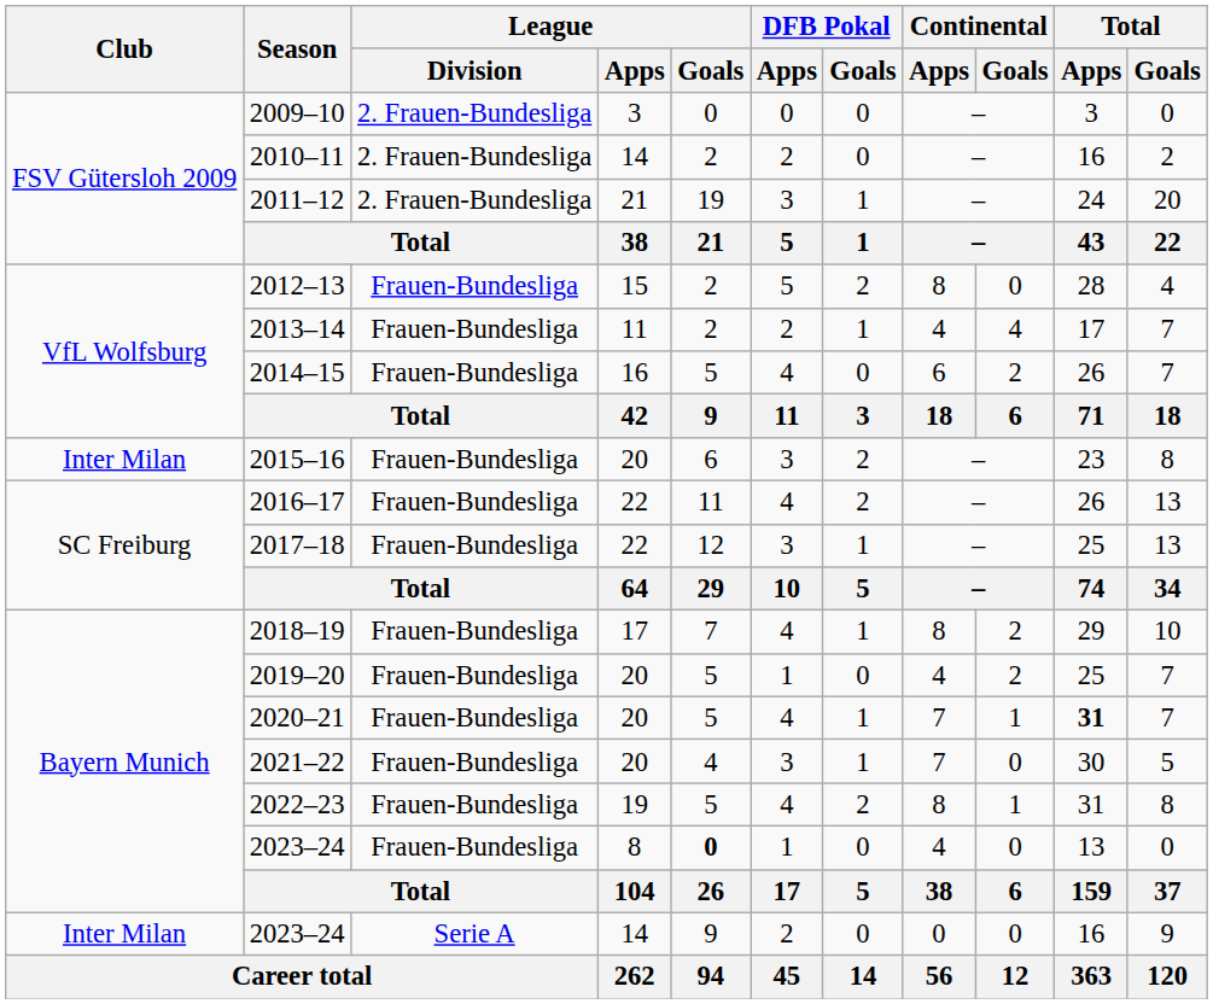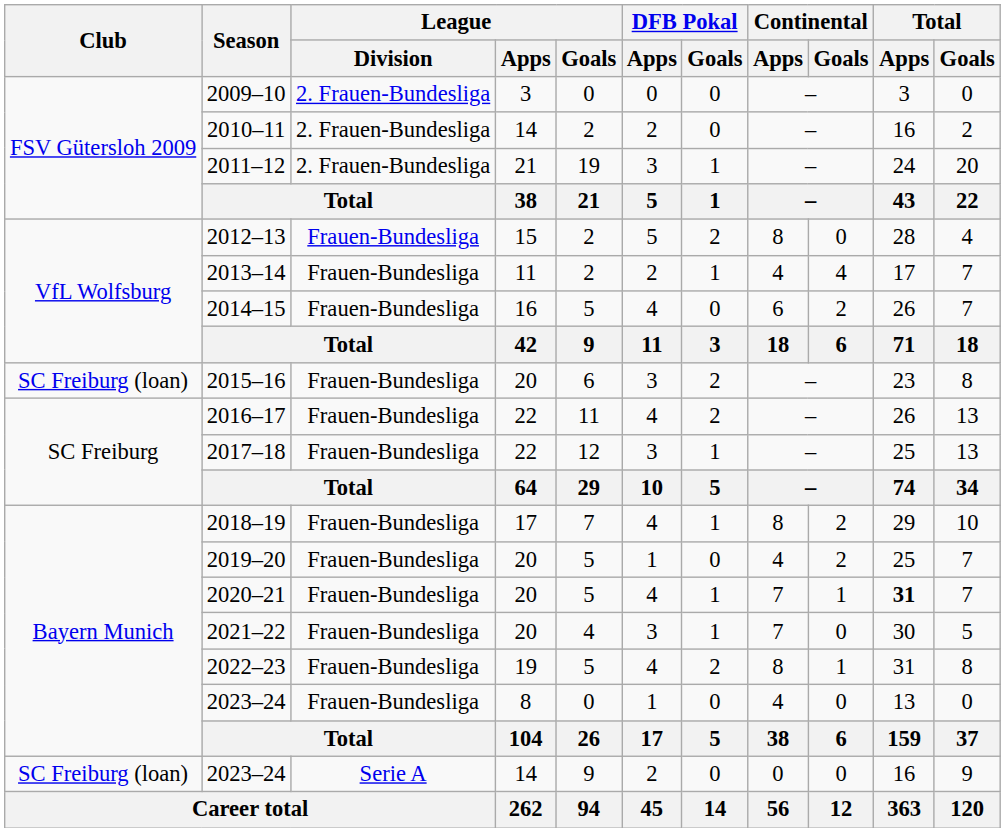 <table class="wikitable" style="text-align:center">
 <tr>
 <th rowspan="2">Club</th>
 <th rowspan="2">Season</th>
 <th colspan="3">League</th>
 <th colspan="2"><a href='#'>DFB Pokal</a></th>
 <th colspan="2">Continental</th>
 <th colspan="2">Total</th>
 </tr>
 <tr>
 <th>Division</th>
 <th>Apps</th>
 <th>Goals</th>
 <th>Apps</th>
 <th>Goals</th>
 <th>Apps</th>
 <th>Goals</th>
 <th>Apps</th>
 <th>Goals</th>
 </tr>
 <tr>
 <td rowspan="4"><a href='#'>FSV Gütersloh 2009</a></td>
 <td>2009–10</td>
 <td><a href='#'>2. Frauen-Bundesliga</a></td>
 <td>3</td>
 <td>0</td>
 <td>0</td>
 <td>0</td>
 <td colspan="2">–</td>
 <td>3</td>
 <td>0</td>
 </tr>
 <tr>
 <td>2010–11</td>
 <td>2. Frauen-Bundesliga</td>
 <td>14</td>
 <td>2</td>
 <td>2</td>
 <td>0</td>
 <td colspan="2">–</td>
 <td>16</td>
 <td>2</td>
 </tr>
 <tr>
 <td>2011–12</td>
 <td>2. Frauen-Bundesliga</td>
 <td>21</td>
 <td>19</td>
 <td>3</td>
 <td>1</td>
 <td colspan="2">–</td>
 <td>24</td>
 <td>20</td>
 </tr>
 <tr>
 <th colspan="2">Total</th>
 <th>38</th>
 <th>21</th>
 <th>5</th>
 <th>1</th>
 <th colspan="2">–</th>
 <th>43</th>
 <th>22</th>
 </tr>
 <tr>
 <td rowspan="4"><a href='#'>VfL Wolfsburg</a></td>
 <td>2012–13</td>
 <td><a href='#'>Frauen-Bundesliga</a></td>
 <td>15</td>
 <td>2</td>
 <td>5</td>
 <td>2</td>
 <td>8</td>
 <td>0</td>
 <td>28</td>
 <td>4</td>
 </tr>
 <tr>
 <td>2013–14</td>
 <td>Frauen-Bundesliga</td>
 <td>11</td>
 <td>2</td>
 <td>2</td>
 <td>1</td>
 <td>4</td>
 <td>4</td>
 <td>17</td>
 <td>7</td>
 </tr>
 <tr>
 <td>2014–15</td>
 <td>Frauen-Bundesliga</td>
 <td>16</td>
 <td>5</td>
 <td>4</td>
 <td>0</td>
 <td>6</td>
 <td>2</td>
 <td>26</td>
 <td>7</td>
 </tr>
 <tr>
 <th colspan="2">Total</th>
 <th>42</th>
 <th>9</th>
 <th>11</th>
 <th>3</th>
 <th>18</th>
 <th>6</th>
 <th>71</th>
 <th>18</th>
 </tr>
 <tr>
-<td><a href='#'>Inter Milan</a></td>
+<td><a href='#'>SC Freiburg</a> (loan)</td>
 <td>2015–16</td>
 <td>Frauen-Bundesliga</td>
 <td>20</td>
 <td>6</td>
 <td>3</td>
 <td>2</td>
 <td colspan="2">–</td>
 <td>23</td>
 <td>8</td>
 </tr>
 <tr>
 <td rowspan="3">SC Freiburg</td>
 <td>2016–17</td>
 <td>Frauen-Bundesliga</td>
 <td>22</td>
 <td>11</td>
 <td>4</td>
 <td>2</td>
 <td colspan="2">–</td>
 <td>26</td>
 <td>13</td>
 </tr>
 <tr>
 <td>2017–18</td>
 <td>Frauen-Bundesliga</td>
 <td>22</td>
 <td>12</td>
 <td>3</td>
 <td>1</td>
 <td colspan="2">–</td>
 <td>25</td>
 <td>13</td>
 </tr>
 <tr>
 <th colspan="2">Total</th>
 <th>64</th>
 <th>29</th>
 <th>10</th>
 <th>5</th>
 <th colspan="2">–</th>
 <th>74</th>
 <th>34</th>
 </tr>
 <tr>
 <td rowspan="7"><a href='#'>Bayern Munich</a></td>
 <td>2018–19</td>
 <td>Frauen-Bundesliga</td>
 <td>17</td>
 <td>7</td>
 <td>4</td>
 <td>1</td>
 <td>8</td>
 <td>2</td>
 <td>29</td>
 <td>10</td>
 </tr>
 <tr>
 <td>2019–20</td>
 <td>Frauen-Bundesliga</td>
 <td>20</td>
 <td>5</td>
 <td>1</td>
 <td>0</td>
 <td>4</td>
 <td>2</td>
 <td>25</td>
 <td>7</td>
 </tr>
 <tr>
 <td>2020–21</td>
 <td>Frauen-Bundesliga</td>
 <td>20</td>
 <td>5</td>
 <td>4</td>
 <td>1</td>
 <td>7</td>
 <td>1</td>
 <td><strong>31</strong></td>
 <td>7</td>
 </tr>
 <tr>
 <td>2021–22</td>
 <td>Frauen-Bundesliga</td>
 <td>20</td>
 <td>4</td>
 <td>3</td>
 <td>1</td>
 <td>7</td>
 <td>0</td>
 <td>30</td>
 <td>5</td>
 </tr>
 <tr>
 <td>2022–23</td>
 <td>Frauen-Bundesliga</td>
 <td>19</td>
 <td>5</td>
 <td>4</td>
 <td>2</td>
 <td>8</td>
 <td>1</td>
 <td>31</td>
 <td>8</td>
 </tr>
 <tr>
 <td>2023–24</td>
 <td>Frauen-Bundesliga</td>
 <td>8</td>
-<td><strong>0</strong></td>
+<td>0</td>
 <td>1</td>
 <td>0</td>
 <td>4</td>
 <td>0</td>
 <td>13</td>
 <td>0</td>
 </tr>
 <tr>
 <th colspan="2">Total</th>
 <th>104</th>
 <th>26</th>
 <th>17</th>
 <th>5</th>
 <th>38</th>
 <th>6</th>
 <th>159</th>
 <th>37</th>
 </tr>
 <tr>
-<td><a href='#'>Inter Milan</a></td>
+<td><a href='#'>SC Freiburg</a> (loan)</td>
 <td>2023–24</td>
 <td><a href='#'>Serie A</a></td>
 <td>14</td>
 <td>9</td>
 <td>2</td>
 <td>0</td>
 <td>0</td>
 <td>0</td>
 <td>16</td>
 <td>9</td>
 </tr>
 <tr>
 <th colspan="3">Career total</th>
 <th>262</th>
 <th>94</th>
 <th>45</th>
 <th>14</th>
 <th>56</th>
 <th>12</th>
 <th>363</th>
 <th>120</th>
 </tr>
 </table>
